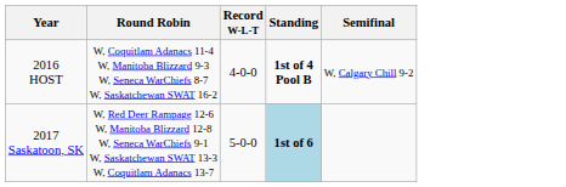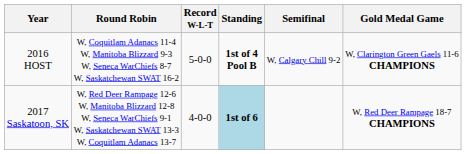 <table class="wikitable" style="text-align:center;">
 <tr>
 <th>Year</th>
 <th>Round Robin</th>
 <th>Record<br><small>W-L-T</small></th>
 <th>Standing</th>
 <th>Semifinal</th>
+<th>Gold Medal Game</th>
 </tr>
 <tr>
 <td>2016<br>HOST</td>
 <td><small>W, <a href='#'>Coquitlam Adanacs</a> 11-4<br>W, <a href='#'>Manitoba Blizzard</a> 9-3<br>W, <a href='#'>Seneca WarChiefs</a> 8-7<br>W, <a href='#'>Saskatchewan SWAT</a> 16-2</small></td>
-<td>4-0-0</td>
+<td>5-0-0</td>
 <td><strong>1st of 4<br>Pool B</strong></td>
 <td><small>W, <a href='#'>Calgary Chill</a> 9-2</small></td>
+<td><small> W, <a href='#'>Clarington Green Gaels</a> 11-6</small><br><strong>CHAMPIONS</strong></td>
 </tr>
 <tr>
 <td>2017<br><a href='#'>Saskatoon, SK</a></td>
 <td><small>W, <a href='#'>Red Deer Rampage</a> 12-6<br>W, <a href='#'>Manitoba Blizzard</a> 12-8<br>W, <a href='#'>Seneca WarChiefs</a> 9-1<br>W, <a href='#'>Saskatchewan SWAT</a> 13-3<br>W, <a href='#'>Coquitlam Adanacs</a> 13-7</small></td>
-<td>5-0-0</td>
+<td>4-0-0</td>
 <td style="background: lightblue;"><strong>1st of 6</strong></td>
 <td></td>
+<td><small> W, <a href='#'>Red Deer Rampage</a> 18-7</small><br><strong>CHAMPIONS</strong></td>
 </tr>
 </table>
